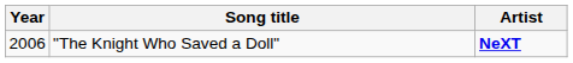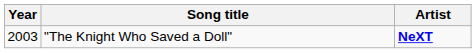 <table class="wikitable" style="width:550px">
 <tr>
 <th width=10>Year</th>
 <th>Song title</th>
 <th>Artist</th>
 </tr>
 <tr>
-<td>2006</td>
+<td>2003</td>
 <td>"The Knight Who Saved a Doll" </td>
 <td><strong><a href='#'>NeXT</a></strong></td>
 </tr>
 </table>
